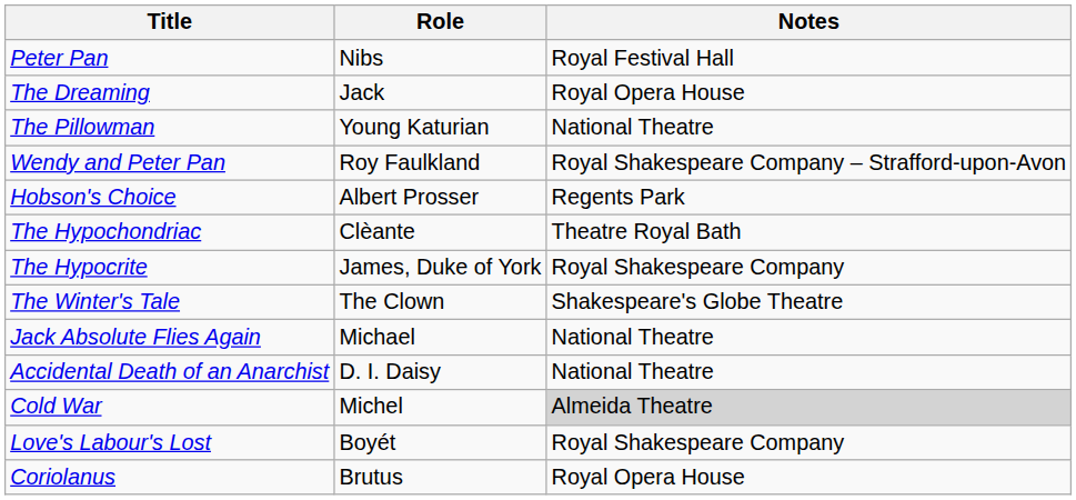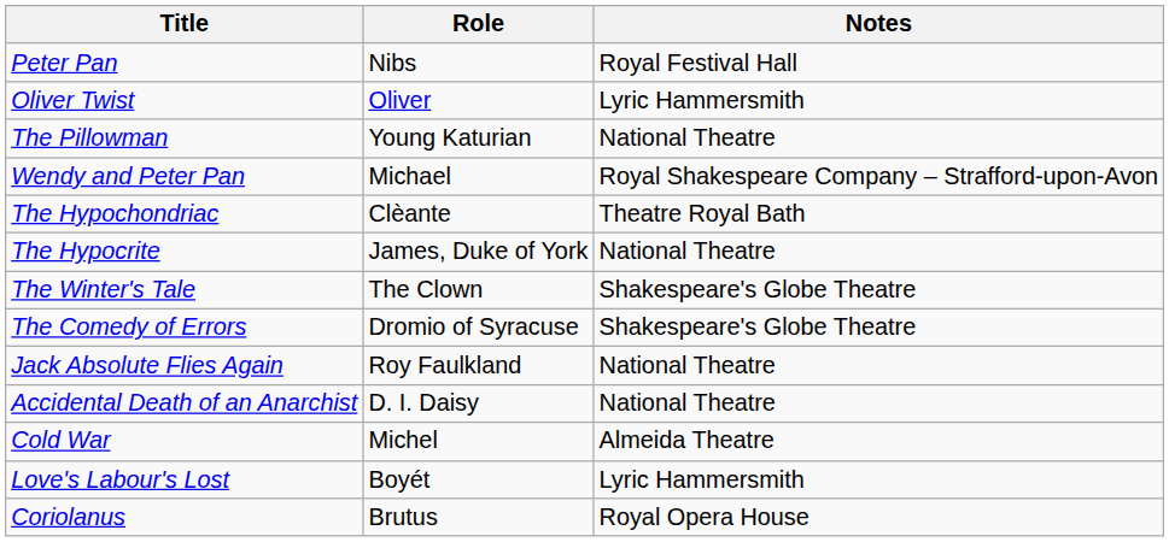 <table class="wikitable sortable">
 <tr>
 <th>Title</th>
 <th>Role</th>
 <th class="unsortable">Notes</th>
 </tr>
 <tr>
 <td><em><a href='#'>Peter Pan</a></em></td>
 <td>Nibs</td>
 <td>Royal Festival Hall</td>
 </tr>
 <tr>
-<td><em><a href='#'>The Dreaming</a></em></td>
-<td>Jack</td>
-<td>Royal Opera House</td>
+<td><em><a href='#'>Oliver Twist</a></em></td>
+<td><a href='#'>Oliver</a></td>
+<td>Lyric Hammersmith</td>
 </tr>
 <tr>
 <td><em><a href='#'>The Pillowman</a></em></td>
 <td>Young Katurian</td>
 <td>National Theatre</td>
 </tr>
 <tr>
 <td><em><a href='#'>Wendy and Peter Pan</a></em></td>
-<td>Roy Faulkland</td>
+<td>Michael</td>
 <td>Royal Shakespeare Company – Strafford-upon-Avon</td>
-</tr>
-<tr>
-<td><em><a href='#'>Hobson's Choice</a></em></td>
-<td>Albert Prosser</td>
-<td>Regents Park</td>
 </tr>
 <tr>
 <td><em><a href='#'>The Hypochondriac</a> </em></td>
 <td>Clèante</td>
 <td>Theatre Royal Bath</td>
 </tr>
 <tr>
 <td><em><a href='#'>The Hypocrite</a></em></td>
 <td>James, Duke of York</td>
-<td>Royal Shakespeare Company</td>
+<td>National Theatre</td>
 </tr>
 <tr>
 <td><em><a href='#'>The Winter's Tale</a></em></td>
 <td>The Clown</td>
 <td>Shakespeare's Globe Theatre</td>
 </tr>
 <tr>
+<td><em><a href='#'>The Comedy of Errors</a> </em></td>
+<td>Dromio of Syracuse</td>
+<td>Shakespeare's Globe Theatre</td>
+</tr>
+<tr>
 <td><em><a href='#'>Jack Absolute Flies Again</a></em></td>
-<td>Michael</td>
+<td>Roy Faulkland</td>
 <td>National Theatre</td>
 </tr>
 <tr>
 <td><em><a href='#'>Accidental Death of an Anarchist</a></em></td>
 <td>D. I. Daisy</td>
 <td>National Theatre</td>
 </tr>
 <tr>
 <td><em><a href='#'>Cold War</a></em></td>
 <td>Michel</td>
-<td style="background: lightgrey;">Almeida Theatre</td>
+<td>Almeida Theatre</td>
 </tr>
 <tr>
 <td><em><a href='#'>Love's Labour's Lost</a></em></td>
 <td>Boyét</td>
-<td>Royal Shakespeare Company</td>
+<td>Lyric Hammersmith</td>
 </tr>
 <tr>
 <td><em><a href='#'>Coriolanus</a></em></td>
 <td>Brutus</td>
 <td>Royal Opera House</td>
 </tr>
 </table>
